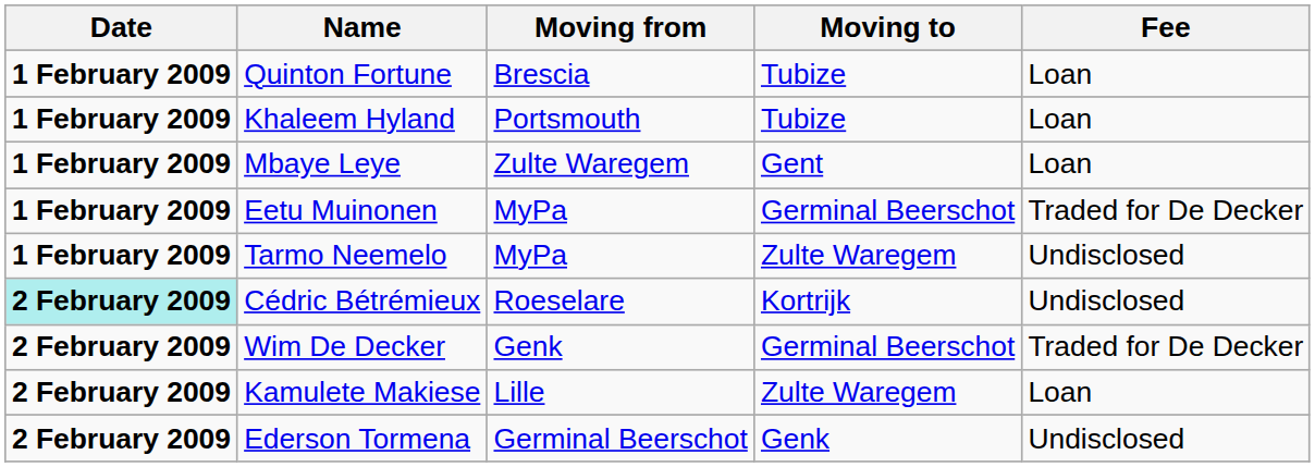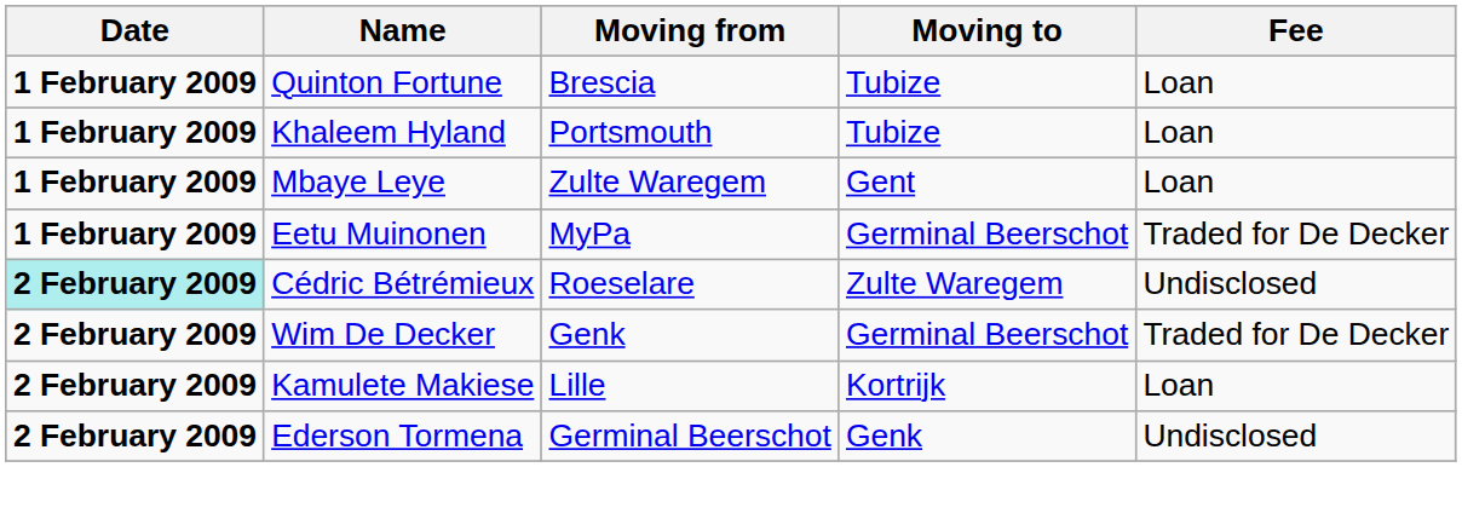 <table class="wikitable sortable">
 <tr>
 <th>Date</th>
 <th>Name</th>
 <th>Moving from</th>
 <th>Moving to</th>
 <th>Fee</th>
 </tr>
 <tr>
 <td><strong>1 February 2009</strong></td>
 <td> <a href='#'>Quinton Fortune</a></td>
 <td> <a href='#'>Brescia</a></td>
 <td><a href='#'>Tubize</a></td>
 <td>Loan </td>
 </tr>
 <tr>
 <td><strong>1 February 2009</strong></td>
 <td> <a href='#'>Khaleem Hyland</a></td>
 <td> <a href='#'>Portsmouth</a></td>
 <td><a href='#'>Tubize</a></td>
 <td>Loan </td>
 </tr>
 <tr>
 <td><strong>1 February 2009</strong></td>
 <td> <a href='#'>Mbaye Leye</a></td>
 <td><a href='#'>Zulte Waregem</a></td>
 <td><a href='#'>Gent</a></td>
 <td>Loan </td>
 </tr>
 <tr>
 <td><strong>1 February 2009</strong></td>
 <td> <a href='#'>Eetu Muinonen</a></td>
 <td> <a href='#'>MyPa</a></td>
 <td><a href='#'>Germinal Beerschot</a></td>
 <td>Traded for De Decker </td>
 </tr>
 <tr>
-<td><strong>1 February 2009</strong></td>
-<td> <a href='#'>Tarmo Neemelo</a></td>
-<td> <a href='#'>MyPa</a></td>
-<td><a href='#'>Zulte Waregem</a></td>
-<td>Undisclosed </td>
-</tr>
-<tr>
 <td style="background: paleturquoise;"><strong>2 February 2009</strong></td>
 <td> <a href='#'>Cédric Bétrémieux</a></td>
 <td><a href='#'>Roeselare</a></td>
-<td><a href='#'>Kortrijk</a></td>
+<td><a href='#'>Zulte Waregem</a></td>
 <td>Undisclosed </td>
 </tr>
 <tr>
 <td><strong>2 February 2009</strong></td>
 <td><a href='#'>Wim De Decker</a></td>
 <td><a href='#'>Genk</a></td>
 <td><a href='#'>Germinal Beerschot</a></td>
 <td>Traded for De Decker </td>
 </tr>
 <tr>
 <td><strong>2 February 2009</strong></td>
 <td> <a href='#'>Kamulete Makiese</a></td>
 <td> <a href='#'>Lille</a></td>
-<td><a href='#'>Zulte Waregem</a></td>
+<td><a href='#'>Kortrijk</a></td>
 <td>Loan </td>
 </tr>
 <tr>
 <td><strong>2 February 2009</strong></td>
 <td> <a href='#'>Ederson Tormena</a></td>
 <td><a href='#'>Germinal Beerschot</a></td>
 <td><a href='#'>Genk</a></td>
 <td>Undisclosed </td>
 </tr>
 </table>
